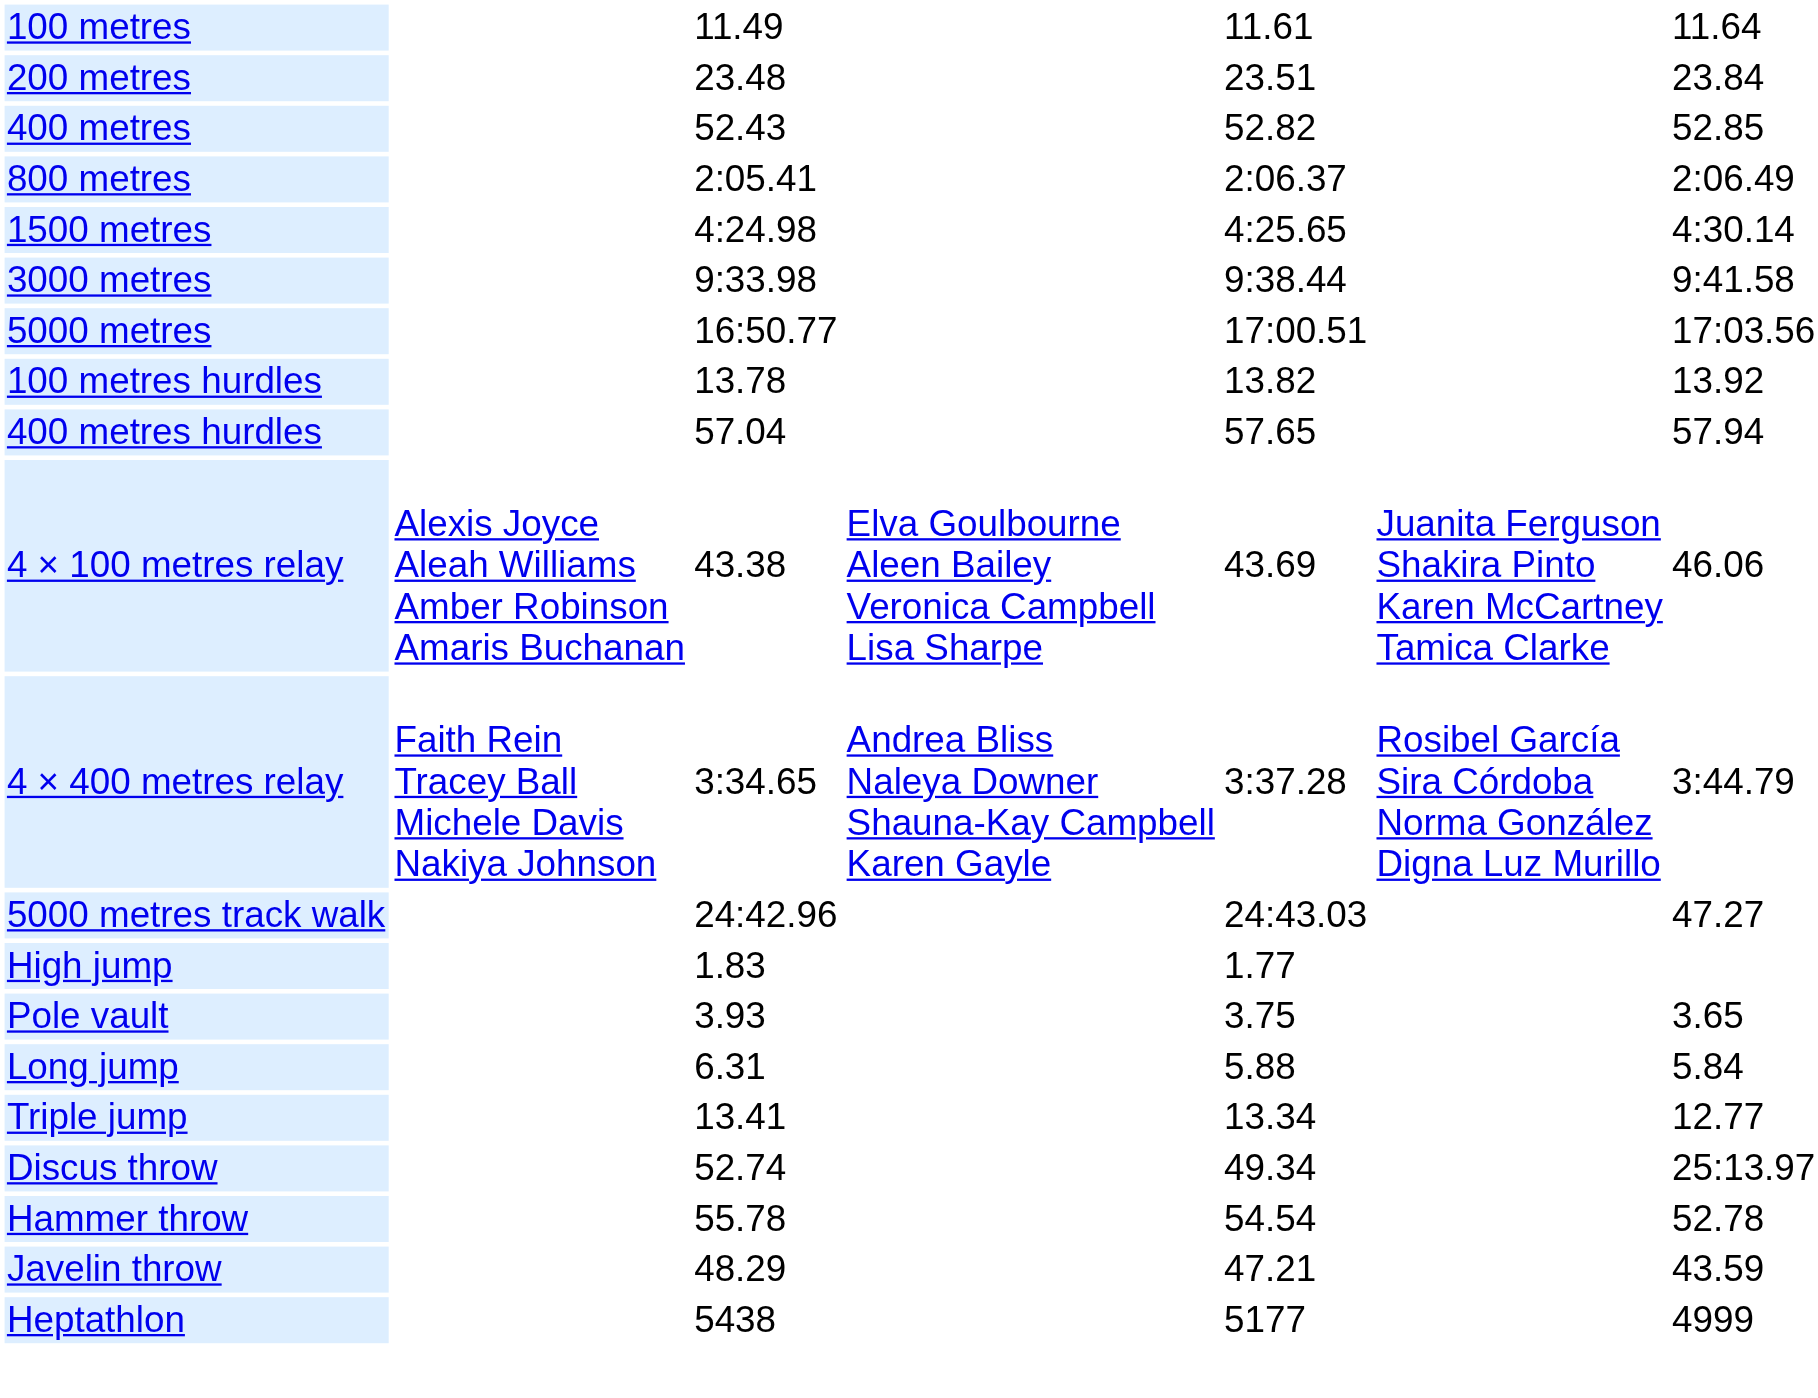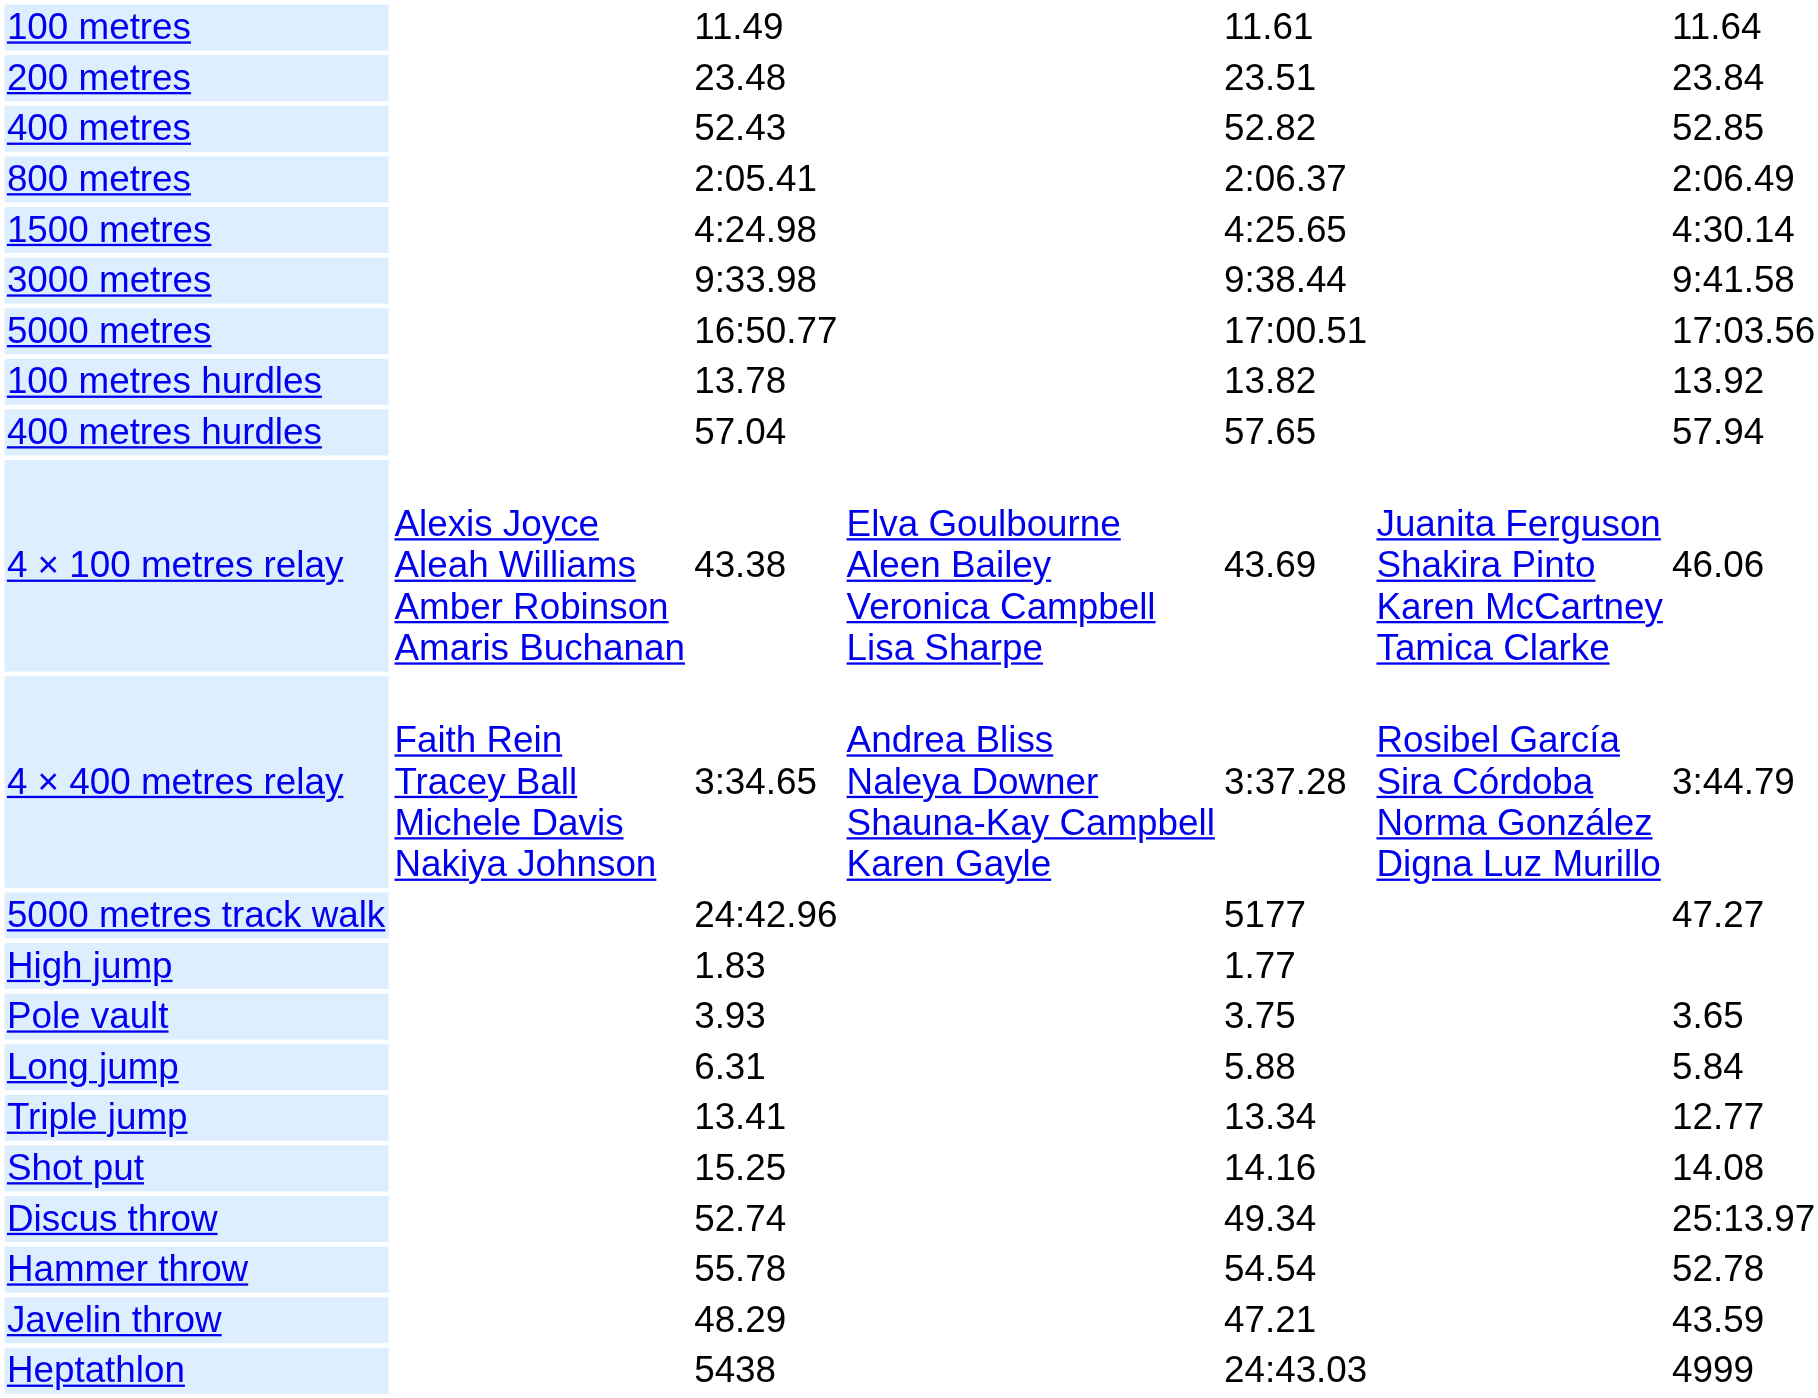 <table>
 <tr>
 <td bgcolor = DDEEFF><a href='#'>100 metres</a></td>
 <td></td>
 <td>11.49</td>
 <td></td>
 <td>11.61</td>
 <td></td>
 <td>11.64</td>
 </tr>
 <tr>
 <td bgcolor = DDEEFF><a href='#'>200 metres</a></td>
 <td></td>
 <td>23.48</td>
 <td></td>
 <td>23.51</td>
 <td></td>
 <td>23.84</td>
 </tr>
 <tr>
 <td bgcolor = DDEEFF><a href='#'>400 metres</a></td>
 <td></td>
 <td>52.43</td>
 <td></td>
 <td>52.82</td>
 <td></td>
 <td>52.85</td>
 </tr>
 <tr>
 <td bgcolor = DDEEFF><a href='#'>800 metres</a></td>
 <td></td>
 <td>2:05.41</td>
 <td></td>
 <td>2:06.37</td>
 <td></td>
 <td>2:06.49</td>
 </tr>
 <tr>
 <td bgcolor = DDEEFF><a href='#'>1500 metres</a></td>
 <td></td>
 <td>4:24.98</td>
 <td></td>
 <td>4:25.65</td>
 <td></td>
 <td>4:30.14</td>
 </tr>
 <tr>
 <td bgcolor = DDEEFF><a href='#'>3000 metres</a></td>
 <td></td>
 <td>9:33.98</td>
 <td></td>
 <td>9:38.44</td>
 <td></td>
 <td>9:41.58</td>
 </tr>
 <tr>
 <td bgcolor = DDEEFF><a href='#'>5000 metres</a></td>
 <td></td>
 <td>16:50.77</td>
 <td></td>
 <td>17:00.51</td>
 <td></td>
 <td>17:03.56</td>
 </tr>
 <tr>
 <td bgcolor = DDEEFF><a href='#'>100 metres hurdles</a></td>
 <td></td>
 <td>13.78</td>
 <td></td>
 <td>13.82</td>
 <td></td>
 <td>13.92</td>
 </tr>
 <tr>
 <td bgcolor = DDEEFF><a href='#'>400 metres hurdles</a></td>
 <td></td>
 <td>57.04</td>
 <td></td>
 <td>57.65</td>
 <td></td>
 <td>57.94</td>
 </tr>
 <tr>
 <td bgcolor = DDEEFF><a href='#'>4 × 100 metres relay</a></td>
 <td><br><a href='#'>Alexis Joyce</a><br><a href='#'>Aleah Williams</a><br><a href='#'>Amber Robinson</a><br><a href='#'>Amaris Buchanan</a></td>
 <td>43.38</td>
 <td><br><a href='#'>Elva Goulbourne</a><br><a href='#'>Aleen Bailey</a><br><a href='#'>Veronica Campbell</a><br><a href='#'>Lisa Sharpe</a></td>
 <td>43.69</td>
 <td><br><a href='#'>Juanita Ferguson</a><br><a href='#'>Shakira Pinto</a><br><a href='#'>Karen McCartney</a><br><a href='#'>Tamica Clarke</a></td>
 <td>46.06</td>
 </tr>
 <tr>
 <td bgcolor = DDEEFF><a href='#'>4 × 400 metres relay</a></td>
 <td><br><a href='#'>Faith Rein</a><br><a href='#'>Tracey Ball</a><br><a href='#'>Michele Davis</a><br><a href='#'>Nakiya Johnson</a></td>
 <td>3:34.65</td>
 <td><br><a href='#'>Andrea Bliss</a><br><a href='#'>Naleya Downer</a><br><a href='#'>Shauna-Kay Campbell</a><br><a href='#'>Karen Gayle</a></td>
 <td>3:37.28</td>
 <td><br><a href='#'>Rosibel García</a><br><a href='#'>Sira Córdoba</a><br><a href='#'>Norma González</a><br><a href='#'>Digna Luz Murillo</a></td>
 <td>3:44.79</td>
 </tr>
 <tr>
 <td bgcolor = DDEEFF><a href='#'>5000 metres track walk</a></td>
 <td></td>
 <td>24:42.96</td>
 <td></td>
-<td>24:43.03</td>
+<td>5177</td>
 <td></td>
 <td>47.27</td>
 </tr>
 <tr>
 <td bgcolor = DDEEFF><a href='#'>High jump</a></td>
 <td></td>
 <td>1.83</td>
 <td> <br> </td>
 <td>1.77</td>
 <td></td>
 <td></td>
 </tr>
 <tr>
 <td bgcolor = DDEEFF><a href='#'>Pole vault</a></td>
 <td></td>
 <td>3.93</td>
 <td></td>
 <td>3.75</td>
 <td></td>
 <td>3.65</td>
 </tr>
 <tr>
 <td bgcolor = DDEEFF><a href='#'>Long jump</a></td>
 <td></td>
 <td>6.31</td>
 <td></td>
 <td>5.88</td>
 <td></td>
 <td>5.84</td>
 </tr>
 <tr>
 <td bgcolor = DDEEFF><a href='#'>Triple jump</a></td>
 <td></td>
 <td>13.41</td>
 <td></td>
 <td>13.34</td>
 <td></td>
 <td>12.77</td>
 </tr>
 <tr>
+<td bgcolor = DDEEFF><a href='#'>Shot put</a></td>
+<td></td>
+<td>15.25</td>
+<td></td>
+<td>14.16</td>
+<td></td>
+<td>14.08</td>
+</tr>
+<tr>
 <td bgcolor = DDEEFF><a href='#'>Discus throw</a></td>
 <td></td>
 <td>52.74</td>
 <td></td>
 <td>49.34</td>
 <td></td>
 <td>25:13.97</td>
 </tr>
 <tr>
 <td bgcolor = DDEEFF><a href='#'>Hammer throw</a></td>
 <td></td>
 <td>55.78</td>
 <td></td>
 <td>54.54</td>
 <td></td>
 <td>52.78</td>
 </tr>
 <tr>
 <td bgcolor = DDEEFF><a href='#'>Javelin throw</a></td>
 <td></td>
 <td>48.29</td>
 <td></td>
 <td>47.21</td>
 <td></td>
 <td>43.59</td>
 </tr>
 <tr>
 <td bgcolor = DDEEFF><a href='#'>Heptathlon</a></td>
 <td></td>
 <td>5438</td>
 <td></td>
-<td>5177</td>
+<td>24:43.03</td>
 <td></td>
 <td>4999</td>
 </tr>
 </table>
